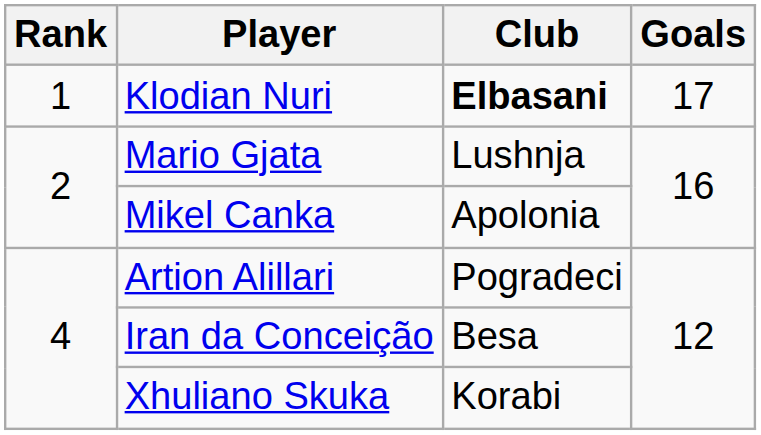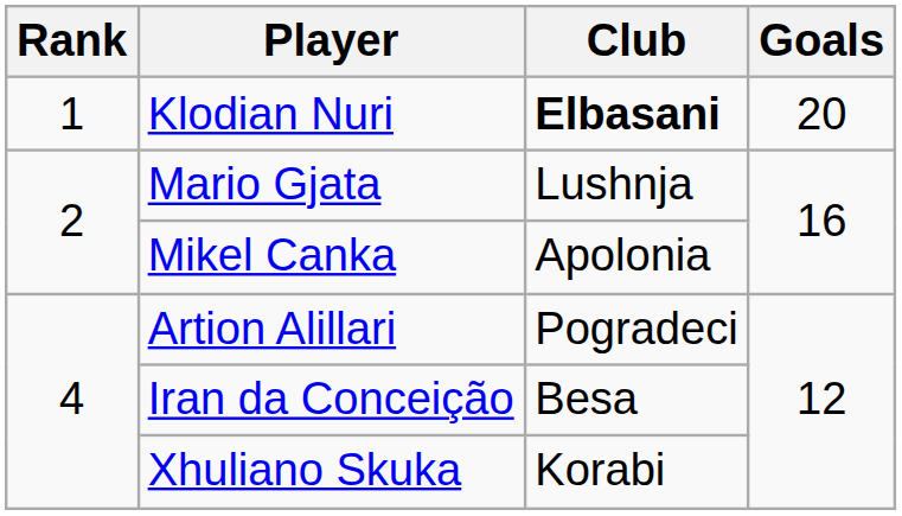 <table class="wikitable" style="text-align:center">
 <tr>
 <th>Rank</th>
 <th>Player</th>
 <th>Club</th>
 <th>Goals</th>
 </tr>
 <tr>
 <td rowspan="1">1</td>
 <td align="left"> <a href='#'>Klodian Nuri</a></td>
 <td align="left"><strong>Elbasani</strong></td>
-<td rowspan="1">17</td>
+<td rowspan="1">20</td>
 </tr>
 <tr>
 <td rowspan="2">2</td>
 <td align="left"> <a href='#'>Mario Gjata</a></td>
 <td align="left">Lushnja</td>
 <td rowspan="2">16</td>
 </tr>
 <tr>
 <td align="left"> <a href='#'>Mikel Canka</a></td>
 <td align="left">Apolonia</td>
 </tr>
 <tr>
 <td rowspan="3">4</td>
 <td align="left"> <a href='#'>Artion Alillari</a></td>
 <td align="left">Pogradeci</td>
 <td rowspan="3">12</td>
 </tr>
 <tr>
 <td align="left"> <a href='#'>Iran da Conceição</a></td>
 <td align="left">Besa</td>
 </tr>
 <tr>
 <td align="left"> <a href='#'>Xhuliano Skuka</a></td>
 <td align="left">Korabi</td>
 </tr>
 </table>
